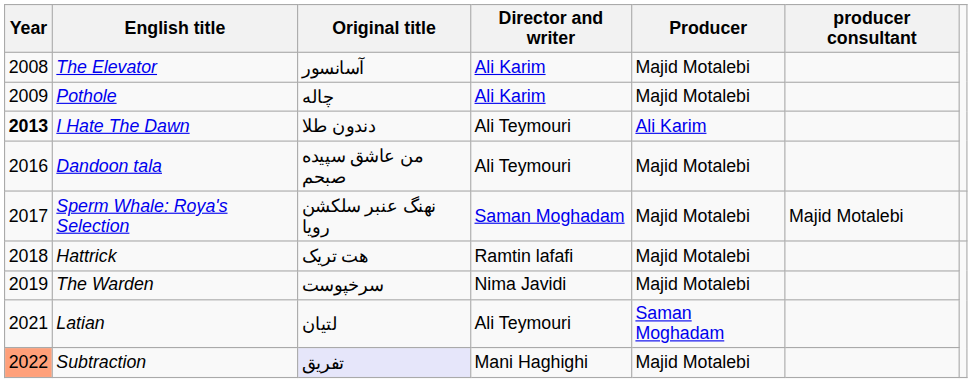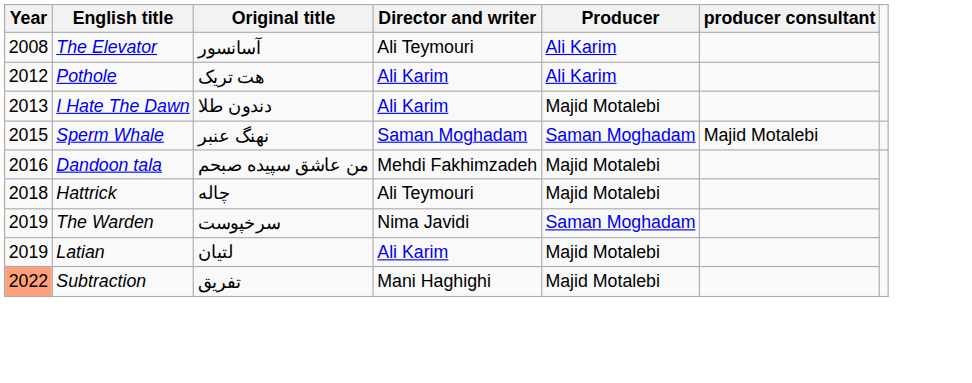 <table class="wikitable" align=center>
 <tr>
 <th>Year</th>
 <th>English title</th>
 <th>Original title</th>
 <th>Director and writer</th>
 <th>Producer</th>
 <th>producer consultant</th>
 </tr>
 <tr>
 <td>2008</td>
 <td><em><a href='#'>The Elevator</a></em></td>
 <td>آسانسور</td>
+<td>Ali Teymouri</td>
 <td><a href='#'>Ali Karim</a></td>
-<td>Majid Motalebi</td>
 <td></td>
 </tr>
 <tr>
-<td>2009</td>
+<td>2012</td>
 <td><em><a href='#'>Pothole</a></em></td>
-<td>چاله</td>
+<td>هت تریک</td>
 <td><a href='#'>Ali Karim</a></td>
-<td>Majid Motalebi</td>
+<td><a href='#'>Ali Karim</a></td>
 <td></td>
 </tr>
 <tr>
-<td><strong>2013</strong></td>
+<td>2013</td>
 <td><em><a href='#'>I Hate The Dawn</a></em></td>
 <td>دندون طلا</td>
-<td>Ali Teymouri</td>
 <td><a href='#'>Ali Karim</a></td>
+<td>Majid Motalebi</td>
 <td Majid Motalebi></td>
+</tr>
+<tr>
+<td>2015</td>
+<td><em><a href='#'>Sperm Whale</a></em></td>
+<td>نهنگ عنبر</td>
+<td><a href='#'>Saman Moghadam</a></td>
+<td><a href='#'>Saman Moghadam</a></td>
+<td>Majid Motalebi</td>
+<td></td>
 </tr>
 <tr>
 <td>2016</td>
 <td><em><a href='#'>Dandoon tala</a></em></td>
 <td>من عاشق سپیده صبحم</td>
-<td>Ali Teymouri</td>
+<td>Mehdi Fakhimzadeh</td>
 <td>Majid Motalebi</td>
 <td Majid Motalebi></td>
 </tr>
 <tr>
-<td>2017</td>
-<td><em><a href='#'>Sperm Whale: Roya's Selection</a></em></td>
-<td>نهنگ عنبر سلکشن رویا</td>
-<td><a href='#'>Saman Moghadam</a></td>
-<td>Majid Motalebi</td>
-<td>Majid Motalebi</td>
-<td></td>
-</tr>
-<tr>
 <td>2018</td>
 <td><em>Hattrick</em></td>
-<td>هت تریک</td>
-<td>Ramtin lafafi</td>
+<td>چاله</td>
+<td>Ali Teymouri</td>
 <td>Majid Motalebi</td>
 <td Majid Motalebi></td>
 </tr>
 <tr>
 <td>2019</td>
 <td><em>The Warden</em></td>
 <td>سرخپوست</td>
 <td>Nima Javidi</td>
-<td>Majid Motalebi</td>
+<td><a href='#'>Saman Moghadam</a></td>
 <td Majid Motalebi></td>
 </tr>
 <tr>
-<td>2021</td>
+<td>2019</td>
 <td><em>Latian</em></td>
 <td>لتیان</td>
-<td>Ali Teymouri</td>
-<td><a href='#'>Saman Moghadam</a></td>
+<td><a href='#'>Ali Karim</a></td>
+<td>Majid Motalebi</td>
 <td Majid Motalebi></td>
 </tr>
 <tr>
 <td style="background: lightsalmon;">2022</td>
 <td><em>Subtraction</em></td>
-<td style="background: lavender;">تفریق</td>
+<td>تفریق</td>
 <td>Mani Haghighi</td>
 <td>Majid Motalebi</td>
 <td></td>
 </tr>
 </table>
